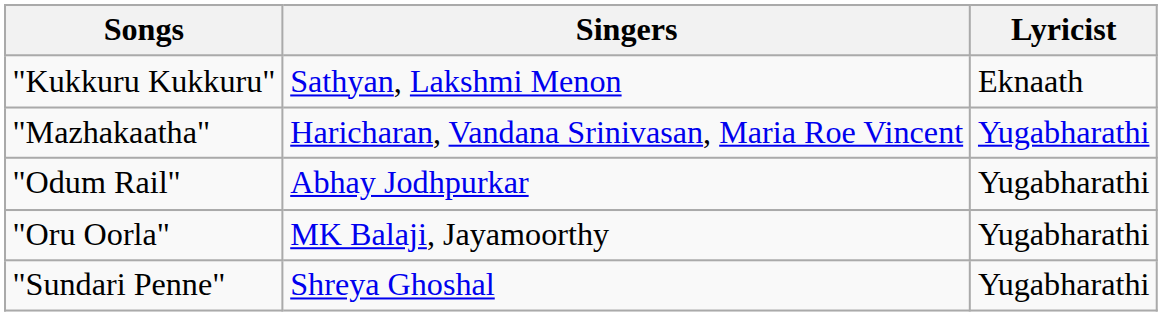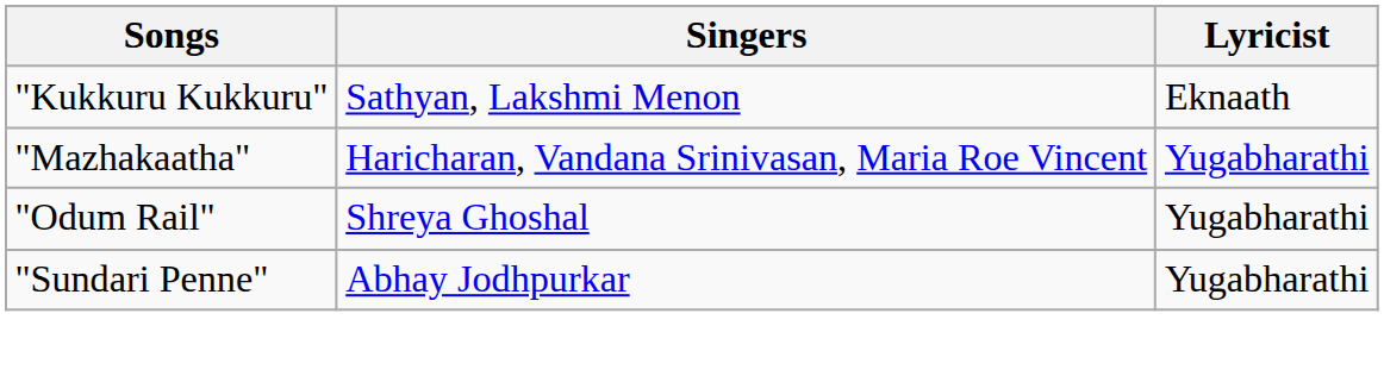 <table class ="wikitable sortable">
 <tr>
 <th>Songs</th>
 <th>Singers</th>
 <th>Lyricist</th>
 </tr>
 <tr>
 <td>"Kukkuru Kukkuru"</td>
 <td><a href='#'>Sathyan</a>, <a href='#'>Lakshmi Menon</a></td>
 <td>Eknaath</td>
 </tr>
 <tr>
 <td>"Mazhakaatha"</td>
 <td><a href='#'>Haricharan</a>, <a href='#'>Vandana Srinivasan</a>, <a href='#'>Maria Roe Vincent</a></td>
 <td><a href='#'>Yugabharathi</a></td>
 </tr>
 <tr>
 <td>"Odum Rail"</td>
-<td><a href='#'>Abhay Jodhpurkar</a></td>
-<td>Yugabharathi</td>
-</tr>
-<tr>
-<td>"Oru Oorla"</td>
-<td><a href='#'>MK Balaji</a>, Jayamoorthy</td>
+<td><a href='#'>Shreya Ghoshal</a></td>
 <td>Yugabharathi</td>
 </tr>
 <tr>
 <td>"Sundari Penne"</td>
-<td><a href='#'>Shreya Ghoshal</a></td>
+<td><a href='#'>Abhay Jodhpurkar</a></td>
 <td>Yugabharathi</td>
 </tr>
 </table>
